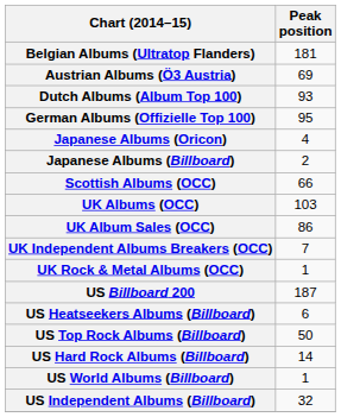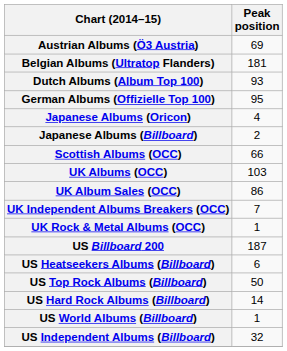 <table class="wikitable sortable plainrowheaders" style="text-align:center">
 <tr>
 <th scope="col">Chart (2014–15)</th>
 <th scope="col">Peak<br>position</th>
 </tr>
 <tr>
+<th scope="row">Austrian Albums (<a href='#'>Ö3 Austria</a>)</th>
+<td>69</td>
+</tr>
+<tr>
 <th scope="row">Belgian Albums (<a href='#'>Ultratop</a> Flanders)</th>
 <td>181</td>
-</tr>
-<tr>
-<th scope="row">Austrian Albums (<a href='#'>Ö3 Austria</a>)</th>
-<td>69</td>
 </tr>
 <tr>
 <th scope="row">Dutch Albums (<a href='#'>Album Top 100</a>)</th>
 <td>93</td>
 </tr>
 <tr>
 <th scope="row">German Albums (<a href='#'>Offizielle Top 100</a>)</th>
 <td>95</td>
 </tr>
 <tr>
 <th scope="row"><a href='#'>Japanese Albums</a> (<a href='#'>Oricon</a>)</th>
 <td>4</td>
 </tr>
 <tr>
 <th scope="row">Japanese Albums (<em><a href='#'>Billboard</a></em>)</th>
 <td>2</td>
 </tr>
 <tr>
 <th scope="row"><a href='#'>Scottish Albums</a> (<a href='#'>OCC</a>)</th>
 <td>66</td>
 </tr>
 <tr>
 <th scope="row"><a href='#'>UK Albums</a> (<a href='#'>OCC</a>)</th>
 <td>103</td>
 </tr>
 <tr>
 <th scope="row"><a href='#'>UK Album Sales</a> (<a href='#'>OCC</a>)</th>
 <td>86</td>
 </tr>
 <tr>
 <th scope="row"><a href='#'>UK Independent Albums Breakers</a> (<a href='#'>OCC</a>)</th>
 <td>7</td>
 </tr>
 <tr>
 <th scope="row"><a href='#'>UK Rock & Metal Albums</a> (<a href='#'>OCC</a>)</th>
 <td>1</td>
 </tr>
 <tr>
 <th scope="row">US <a href='#'><em>Billboard</em> 200</a></th>
 <td>187</td>
 </tr>
 <tr>
 <th scope="row">US <a href='#'>Heatseekers Albums</a> (<em><a href='#'>Billboard</a></em>)</th>
 <td>6</td>
 </tr>
 <tr>
 <th scope="row">US <a href='#'>Top Rock Albums</a> (<em><a href='#'>Billboard</a></em>)</th>
 <td>50</td>
 </tr>
 <tr>
 <th scope="row">US <a href='#'>Hard Rock Albums</a> (<em><a href='#'>Billboard</a></em>)</th>
 <td>14</td>
 </tr>
 <tr>
 <th scope="row">US <a href='#'>World Albums</a> (<em><a href='#'>Billboard</a></em>)</th>
 <td>1</td>
 </tr>
 <tr>
 <th scope="row">US <a href='#'>Independent Albums</a> (<em><a href='#'>Billboard</a></em>)</th>
 <td>32</td>
 </tr>
 <tr>
 </tr>
 </table>
